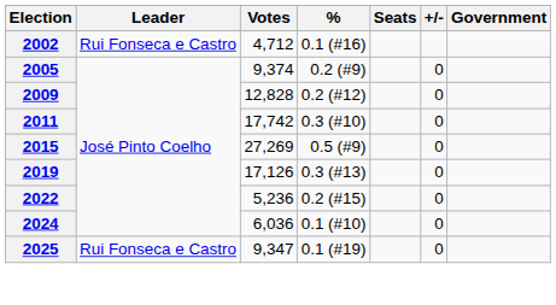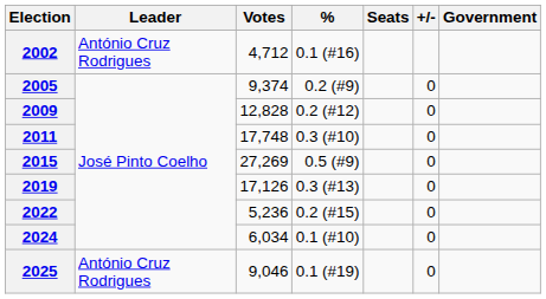 <table class="wikitable" style="text-align:right;">
 <tr>
 <th>Election</th>
 <th width="155px">Leader</th>
 <th>Votes</th>
 <th>%</th>
 <th>Seats</th>
 <th>+/-</th>
 <th>Government</th>
 </tr>
 <tr>
 <th><a href='#'>2002</a></th>
-<td align=left><a href='#'>Rui Fonseca e Castro</a></td>
+<td align=left><a href='#'>António Cruz Rodrigues</a></td>
 <td>4,712</td>
 <td>0.1 (#16)</td>
 <td></td>
 <td></td>
 <td></td>
 </tr>
 <tr>
 <th><a href='#'>2005</a></th>
 <td rowspan="7" align=left><a href='#'>José Pinto Coelho</a></td>
 <td>9,374</td>
 <td>0.2 (#9)</td>
 <td></td>
 <td>0</td>
 <td></td>
 </tr>
 <tr>
 <th><a href='#'>2009</a></th>
 <td>12,828</td>
 <td>0.2 (#12)</td>
 <td></td>
 <td>0</td>
 <td></td>
 </tr>
 <tr>
 <th><a href='#'>2011</a></th>
-<td>17,742</td>
+<td>17,748</td>
 <td>0.3 (#10)</td>
 <td></td>
 <td>0</td>
 <td></td>
 </tr>
 <tr>
 <th><a href='#'>2015</a></th>
 <td>27,269</td>
 <td>0.5 (#9)</td>
 <td></td>
 <td>0</td>
 <td></td>
 </tr>
 <tr>
 <th><a href='#'>2019</a></th>
 <td>17,126</td>
 <td>0.3 (#13)</td>
 <td></td>
 <td>0</td>
 <td></td>
 </tr>
 <tr>
 <th><a href='#'>2022</a></th>
 <td>5,236</td>
 <td>0.2 (#15)</td>
 <td></td>
 <td>0</td>
 <td></td>
 </tr>
 <tr>
 <th><a href='#'>2024</a></th>
-<td>6,036</td>
+<td>6,034</td>
 <td>0.1 (#10)</td>
 <td></td>
 <td>0</td>
 <td></td>
 </tr>
 <tr>
 <th><a href='#'>2025</a></th>
-<td align=left><a href='#'>Rui Fonseca e Castro</a></td>
-<td>9,347</td>
+<td align=left><a href='#'>António Cruz Rodrigues</a></td>
+<td>9,046</td>
 <td>0.1 (#19)</td>
 <td></td>
 <td>0</td>
 <td></td>
 </tr>
 </table>
